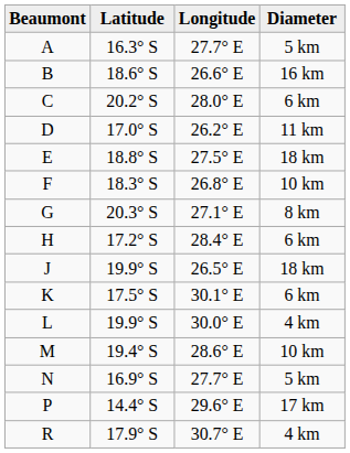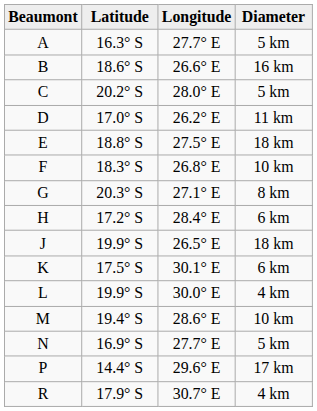 <table class="wikitable">
 <tr>
 <th width="25%" style="background:#eeeeee;">Beaumont</th>
 <th width="25%" style="background:#eeeeee;">Latitude</th>
 <th width="25%" style="background:#eeeeee;">Longitude</th>
 <th width="25%" style="background:#eeeeee;">Diameter</th>
 </tr>
 <tr>
 <td align="center">A</td>
 <td align="center">16.3° S</td>
 <td align="center">27.7° E</td>
 <td align="center">5 km</td>
 </tr>
 <tr>
 <td align="center">B</td>
 <td align="center">18.6° S</td>
 <td align="center">26.6° E</td>
 <td align="center">16 km</td>
 </tr>
 <tr>
 <td align="center">C</td>
 <td align="center">20.2° S</td>
 <td align="center">28.0° E</td>
-<td align="center">6 km</td>
+<td align="center">5 km</td>
 </tr>
 <tr>
 <td align="center">D</td>
 <td align="center">17.0° S</td>
 <td align="center">26.2° E</td>
 <td align="center">11 km</td>
 </tr>
 <tr>
 <td align="center">E</td>
 <td align="center">18.8° S</td>
 <td align="center">27.5° E</td>
 <td align="center">18 km</td>
 </tr>
 <tr>
 <td align="center">F</td>
 <td align="center">18.3° S</td>
 <td align="center">26.8° E</td>
 <td align="center">10 km</td>
 </tr>
 <tr>
 <td align="center">G</td>
 <td align="center">20.3° S</td>
 <td align="center">27.1° E</td>
 <td align="center">8 km</td>
 </tr>
 <tr>
 <td align="center">H</td>
 <td align="center">17.2° S</td>
 <td align="center">28.4° E</td>
 <td align="center">6 km</td>
 </tr>
 <tr>
 <td align="center">J</td>
 <td align="center">19.9° S</td>
 <td align="center">26.5° E</td>
 <td align="center">18 km</td>
 </tr>
 <tr>
 <td align="center">K</td>
 <td align="center">17.5° S</td>
 <td align="center">30.1° E</td>
 <td align="center">6 km</td>
 </tr>
 <tr>
 <td align="center">L</td>
 <td align="center">19.9° S</td>
 <td align="center">30.0° E</td>
 <td align="center">4 km</td>
 </tr>
 <tr>
 <td align="center">M</td>
 <td align="center">19.4° S</td>
 <td align="center">28.6° E</td>
 <td align="center">10 km</td>
 </tr>
 <tr>
 <td align="center">N</td>
 <td align="center">16.9° S</td>
 <td align="center">27.7° E</td>
 <td align="center">5 km</td>
 </tr>
 <tr>
 <td align="center">P</td>
 <td align="center">14.4° S</td>
 <td align="center">29.6° E</td>
 <td align="center">17 km</td>
 </tr>
 <tr>
 <td align="center">R</td>
 <td align="center">17.9° S</td>
 <td align="center">30.7° E</td>
 <td align="center">4 km</td>
 </tr>
 </table>
